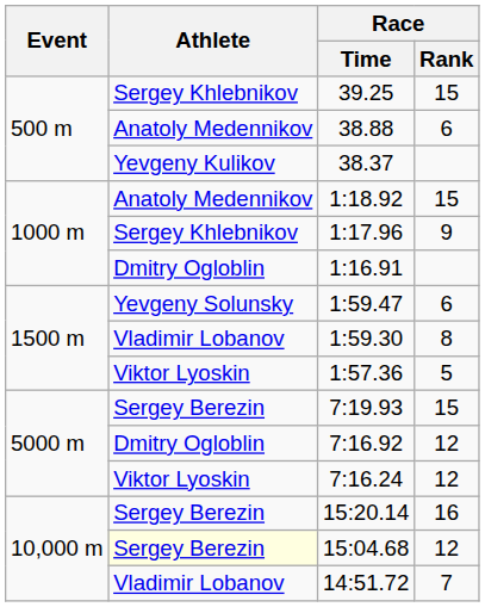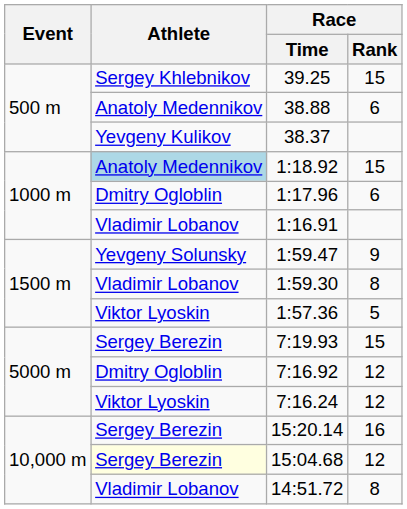 <table class="wikitable" border="1" style="font-size:90%">
 <tr>
 <th rowspan=2>Event</th>
 <th rowspan=2>Athlete</th>
 <th colspan=2>Race</th>
 </tr>
 <tr>
 <th>Time</th>
 <th>Rank</th>
 </tr>
 <tr>
 <td rowspan=3>500 m</td>
 <td><a href='#'>Sergey Khlebnikov</a></td>
 <td align=center>39.25</td>
 <td align=center>15</td>
 </tr>
 <tr>
 <td><a href='#'>Anatoly Medennikov</a></td>
 <td align=center>38.88</td>
 <td align=center>6</td>
 </tr>
 <tr>
 <td><a href='#'>Yevgeny Kulikov</a></td>
 <td align=center>38.37</td>
 <td align=center></td>
 </tr>
 <tr>
 <td rowspan=3>1000 m</td>
-<td><a href='#'>Anatoly Medennikov</a></td>
+<td style="background: lightblue;"><a href='#'>Anatoly Medennikov</a></td>
 <td align=center>1:18.92</td>
 <td align=center>15</td>
 </tr>
 <tr>
-<td><a href='#'>Sergey Khlebnikov</a></td>
+<td><a href='#'>Dmitry Ogloblin</a></td>
 <td align=center>1:17.96</td>
-<td align=center>9</td>
+<td align=center>6</td>
 </tr>
 <tr>
-<td><a href='#'>Dmitry Ogloblin</a></td>
+<td><a href='#'>Vladimir Lobanov</a></td>
 <td align=center>1:16.91</td>
 <td align=center></td>
 </tr>
 <tr>
 <td rowspan=3>1500 m</td>
 <td><a href='#'>Yevgeny Solunsky</a></td>
 <td align=center>1:59.47</td>
-<td align=center>6</td>
+<td align=center>9</td>
 </tr>
 <tr>
 <td><a href='#'>Vladimir Lobanov</a></td>
 <td align=center>1:59.30</td>
 <td align=center>8</td>
 </tr>
 <tr>
 <td><a href='#'>Viktor Lyoskin</a></td>
 <td align=center>1:57.36</td>
 <td align=center>5</td>
 </tr>
 <tr>
 <td rowspan=3>5000 m</td>
 <td><a href='#'>Sergey Berezin</a></td>
 <td align=center>7:19.93</td>
 <td align=center>15</td>
 </tr>
 <tr>
 <td><a href='#'>Dmitry Ogloblin</a></td>
 <td align=center>7:16.92</td>
 <td align=center>12</td>
 </tr>
 <tr>
 <td><a href='#'>Viktor Lyoskin</a></td>
 <td align=center>7:16.24</td>
 <td align=center>12</td>
 </tr>
 <tr>
 <td rowspan=3>10,000 m</td>
 <td><a href='#'>Sergey Berezin</a></td>
 <td align=center>15:20.14</td>
 <td align=center>16</td>
 </tr>
 <tr>
 <td style="background: lightyellow;"><a href='#'>Sergey Berezin</a></td>
 <td align=center>15:04.68</td>
 <td align=center>12</td>
 </tr>
 <tr>
 <td><a href='#'>Vladimir Lobanov</a></td>
 <td align=center>14:51.72</td>
-<td align=center>7</td>
+<td align=center>8</td>
 </tr>
 </table>
